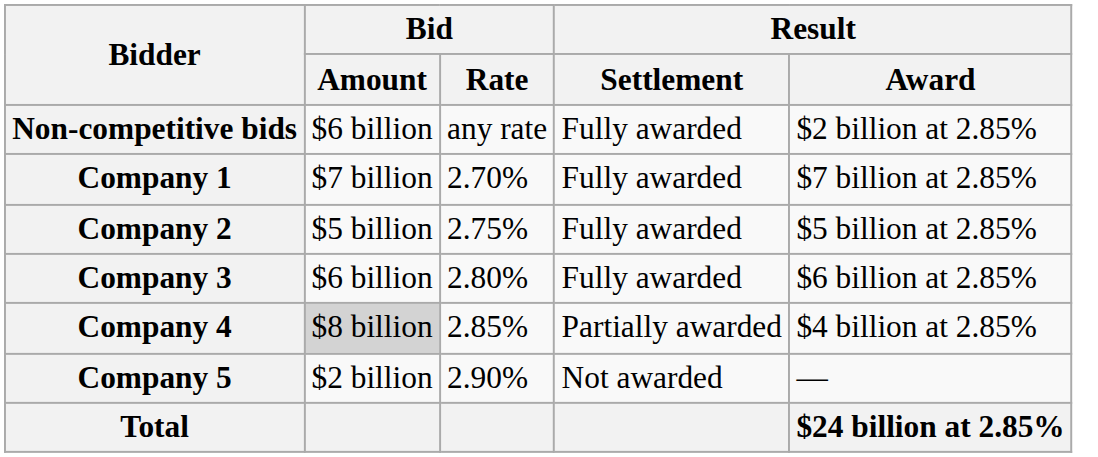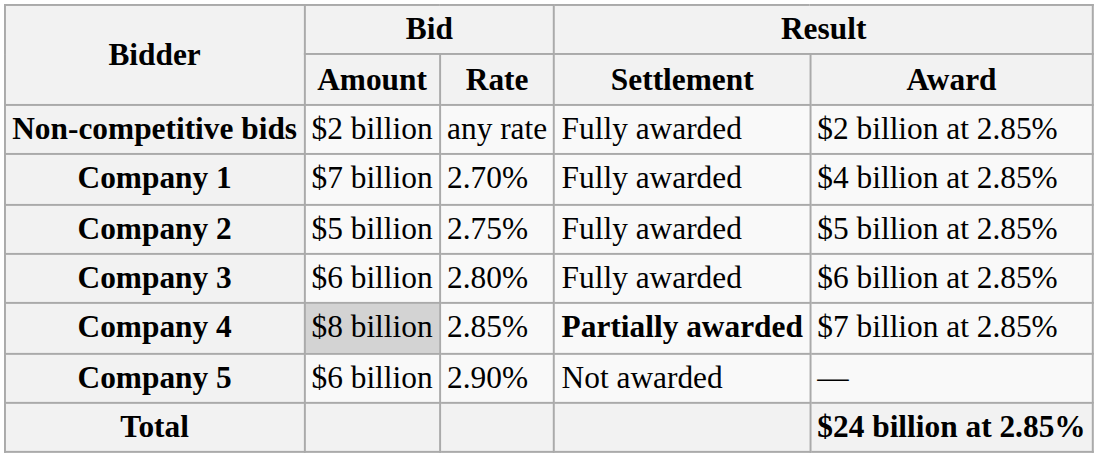 <table class="wikitable sortable">
 <tr>
 <th rowspan="2">Bidder</th>
 <th colspan="2">Bid</th>
 <th colspan="2">Result</th>
 </tr>
 <tr>
 <th>Amount</th>
 <th>Rate</th>
 <th>Settlement</th>
 <th>Award</th>
 </tr>
 <tr>
 <th>Non-competitive bids</th>
-<td>$6 billion</td>
+<td>$2 billion</td>
 <td>any rate</td>
 <td>Fully awarded</td>
 <td>$2 billion at 2.85%</td>
 </tr>
 <tr>
 <th>Company 1</th>
 <td>$7 billion</td>
 <td>2.70%</td>
 <td>Fully awarded</td>
-<td>$7 billion at 2.85%</td>
+<td>$4 billion at 2.85%</td>
 </tr>
 <tr>
 <th>Company 2</th>
 <td>$5 billion</td>
 <td>2.75%</td>
 <td>Fully awarded</td>
 <td>$5 billion at 2.85%</td>
 </tr>
 <tr>
 <th>Company 3</th>
 <td>$6 billion</td>
 <td>2.80%</td>
 <td>Fully awarded</td>
 <td>$6 billion at 2.85%</td>
 </tr>
 <tr>
 <th>Company 4</th>
 <td style="background: lightgrey;">$8 billion</td>
 <td>2.85%</td>
-<td>Partially awarded</td>
-<td>$4 billion at 2.85%</td>
+<td><strong>Partially awarded</strong></td>
+<td>$7 billion at 2.85%</td>
 </tr>
 <tr>
 <th>Company 5</th>
-<td>$2 billion</td>
+<td>$6 billion</td>
 <td>2.90%</td>
 <td>Not awarded</td>
 <td>—</td>
 </tr>
 <tr>
 <th>Total</th>
 <th></th>
 <th></th>
 <th></th>
 <th>$24 billion at 2.85%</th>
 </tr>
 </table>
